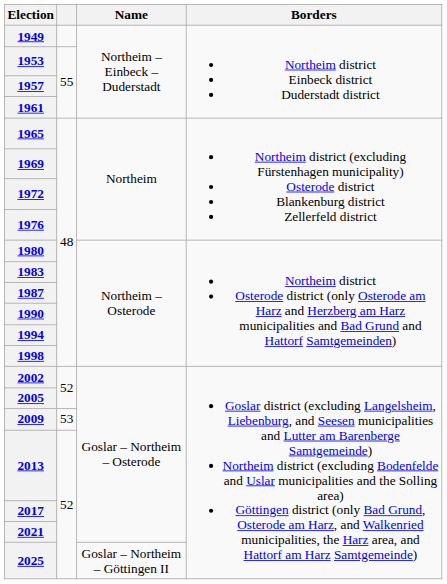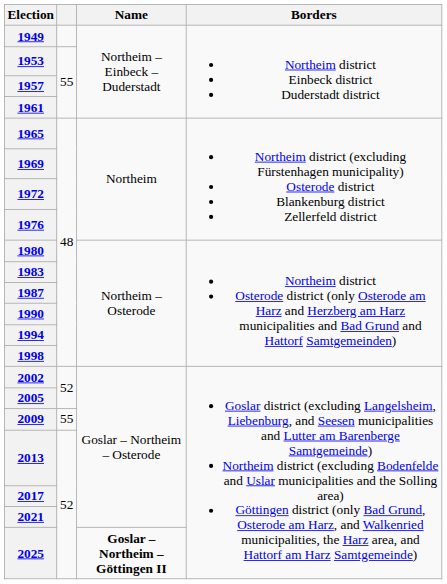 <table class=wikitable style="text-align:center">
 <tr>
 <th>Election</th>
 <th></th>
 <th width=125px>Name</th>
 <th width=300px>Borders</th>
 </tr>
 <tr>
 <th><a href='#'>1949</a></th>
 <td></td>
 <td rowspan=4>Northeim – Einbeck – Duderstadt</td>
 <td rowspan=4><br><ul><li><a href='#'>Northeim</a> district</li><li>Einbeck district</li><li>Duderstadt district</li></ul></td>
 </tr>
 <tr>
 <th><a href='#'>1953</a></th>
 <td rowspan=3>55</td>
 </tr>
 <tr>
 <th><a href='#'>1957</a></th>
 </tr>
 <tr>
 <th><a href='#'>1961</a></th>
 </tr>
 <tr>
 <th><a href='#'>1965</a></th>
 <td rowspan=10>48</td>
 <td rowspan=4>Northeim</td>
 <td rowspan=4><br><ul><li><a href='#'>Northeim</a> district (excluding Fürstenhagen municipality)</li><li><a href='#'>Osterode</a> district</li><li>Blankenburg district</li><li>Zellerfeld district</li></ul></td>
 </tr>
 <tr>
 <th><a href='#'>1969</a></th>
 </tr>
 <tr>
 <th><a href='#'>1972</a></th>
 </tr>
 <tr>
 <th><a href='#'>1976</a></th>
 </tr>
 <tr>
 <th><a href='#'>1980</a></th>
 <td rowspan=6>Northeim – Osterode</td>
 <td rowspan=6><br><ul><li><a href='#'>Northeim</a> district</li><li><a href='#'>Osterode</a> district (only <a href='#'>Osterode am Harz</a> and <a href='#'>Herzberg am Harz</a> municipalities and <a href='#'>Bad Grund</a> and <a href='#'>Hattorf</a> <a href='#'>Samtgemeinden</a>)</li></ul></td>
 </tr>
 <tr>
 <th><a href='#'>1983</a></th>
 </tr>
 <tr>
 <th><a href='#'>1987</a></th>
 </tr>
 <tr>
 <th><a href='#'>1990</a></th>
 </tr>
 <tr>
 <th><a href='#'>1994</a></th>
 </tr>
 <tr>
 <th><a href='#'>1998</a></th>
 </tr>
 <tr>
 <th><a href='#'>2002</a></th>
 <td rowspan=2>52</td>
 <td rowspan="6">Goslar – Northeim – Osterode</td>
 <td rowspan=7><br><ul><li><a href='#'>Goslar</a> district (excluding <a href='#'>Langelsheim</a>, <a href='#'>Liebenburg</a>, and <a href='#'>Seesen</a> municipalities and <a href='#'>Lutter am Barenberge</a> <a href='#'>Samtgemeinde</a>)</li><li><a href='#'>Northeim</a> district (excluding <a href='#'>Bodenfelde</a> and <a href='#'>Uslar</a> municipalities and the Solling area)</li><li><a href='#'>Göttingen</a> district (only <a href='#'>Bad Grund</a>, <a href='#'>Osterode am Harz</a>, and <a href='#'>Walkenried</a> municipalities, the <a href='#'>Harz</a> area, and <a href='#'>Hattorf am Harz</a> <a href='#'>Samtgemeinde</a>)</li></ul></td>
 </tr>
 <tr>
 <th><a href='#'>2005</a></th>
 </tr>
 <tr>
 <th><a href='#'>2009</a></th>
-<td>53</td>
+<td>55</td>
 </tr>
 <tr>
 <th><a href='#'>2013</a></th>
 <td rowspan=4>52</td>
 </tr>
 <tr>
 <th><a href='#'>2017</a></th>
 </tr>
 <tr>
 <th><a href='#'>2021</a></th>
 </tr>
 <tr>
 <th><a href='#'>2025</a></th>
-<td>Goslar – Northeim – Göttingen II</td>
+<td><strong>Goslar – Northeim – Göttingen II</strong></td>
 </tr>
 </table>
